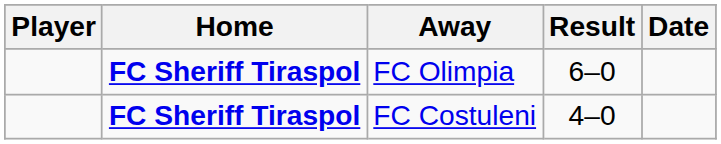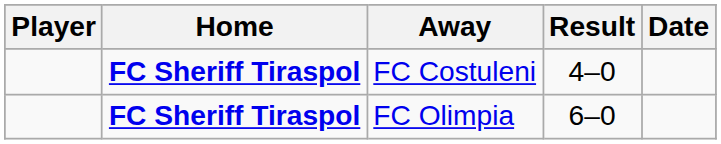 <table class="wikitable sortable">
 <tr>
 <th>Player</th>
 <th>Home</th>
 <th>Away</th>
 <th style="text-align:center">Result</th>
 <th>Date</th>
 </tr>
 <tr>
 <td> </td>
 <td><strong><a href='#'>FC Sheriff Tiraspol</a></strong></td>
-<td><a href='#'>FC Olimpia</a></td>
-<td style="text-align:center;">6–0</td>
+<td><a href='#'>FC Costuleni</a></td>
+<td style="text-align:center;">4–0</td>
 <td></td>
 </tr>
 <tr>
 <td> </td>
 <td><strong><a href='#'>FC Sheriff Tiraspol</a></strong></td>
-<td><a href='#'>FC Costuleni</a></td>
-<td style="text-align:center;">4–0</td>
+<td><a href='#'>FC Olimpia</a></td>
+<td style="text-align:center;">6–0</td>
 <td></td>
 </tr>
 </table>
